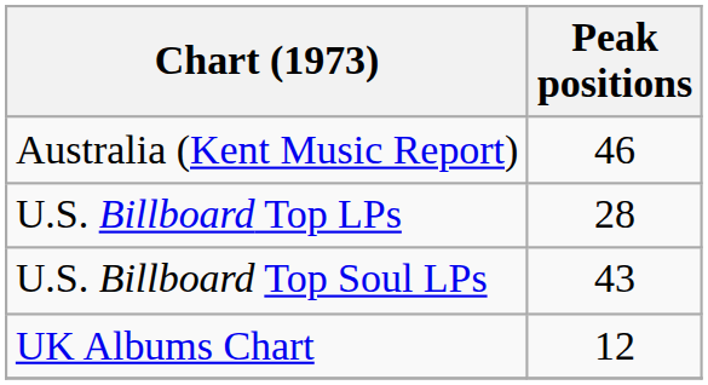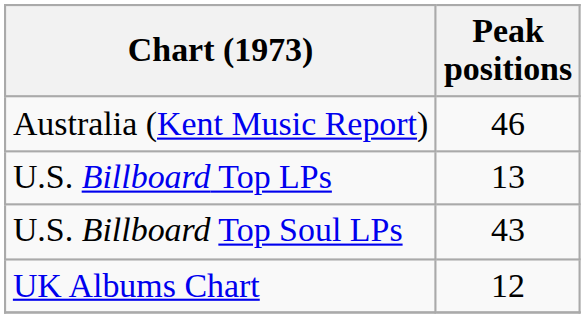 <table class="wikitable">
 <tr>
 <th>Chart (1973)</th>
 <th>Peak<br>positions</th>
 </tr>
 <tr>
 <td>Australia (<a href='#'>Kent Music Report</a>)</td>
 <td style="text-align:center;">46</td>
 </tr>
 <tr>
 <td>U.S. <a href='#'><em>Billboard</em> Top LPs</a></td>
-<td align="center">28</td>
+<td align="center">13</td>
 </tr>
 <tr>
 <td>U.S. <em>Billboard</em> <a href='#'>Top Soul LPs</a></td>
 <td align="center">43</td>
 </tr>
 <tr>
 <td><a href='#'>UK Albums Chart</a></td>
 <td align="center">12</td>
 </tr>
 <tr>
 </tr>
 </table>
